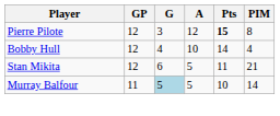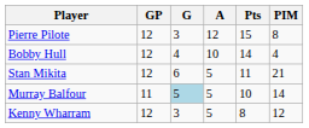 <table border="1" class="wikitable">
 <tr>
 <th bgcolor="#DDDDFF" width="40%">Player</th>
 <th bgcolor="#DDDDFF" width="10%">GP</th>
 <th bgcolor="#DDDDFF" width="10%">G</th>
 <th bgcolor="#DDDDFF" width="10%">A</th>
 <th bgcolor="#DDDDFF" width="10%">Pts</th>
 <th bgcolor="#DDDDFF" width="10%">PIM</th>
 </tr>
 <tr>
 <td><a href='#'>Pierre Pilote</a></td>
 <td>12</td>
 <td>3</td>
 <td>12</td>
-<td><strong>15</strong></td>
+<td>15</td>
 <td>8</td>
 </tr>
 <tr>
 <td><a href='#'>Bobby Hull</a></td>
 <td>12</td>
 <td>4</td>
 <td>10</td>
 <td>14</td>
 <td>4</td>
 </tr>
 <tr>
 <td><a href='#'>Stan Mikita</a></td>
 <td>12</td>
 <td>6</td>
 <td>5</td>
 <td>11</td>
 <td>21</td>
 </tr>
 <tr>
 <td><a href='#'>Murray Balfour</a></td>
 <td>11</td>
 <td style="background: lightblue;">5</td>
 <td>5</td>
 <td>10</td>
 <td>14</td>
 </tr>
+<tr>
+<td><a href='#'>Kenny Wharram</a></td>
+<td>12</td>
+<td>3</td>
+<td>5</td>
+<td>8</td>
+<td>12</td>
+</tr>
 </table>
